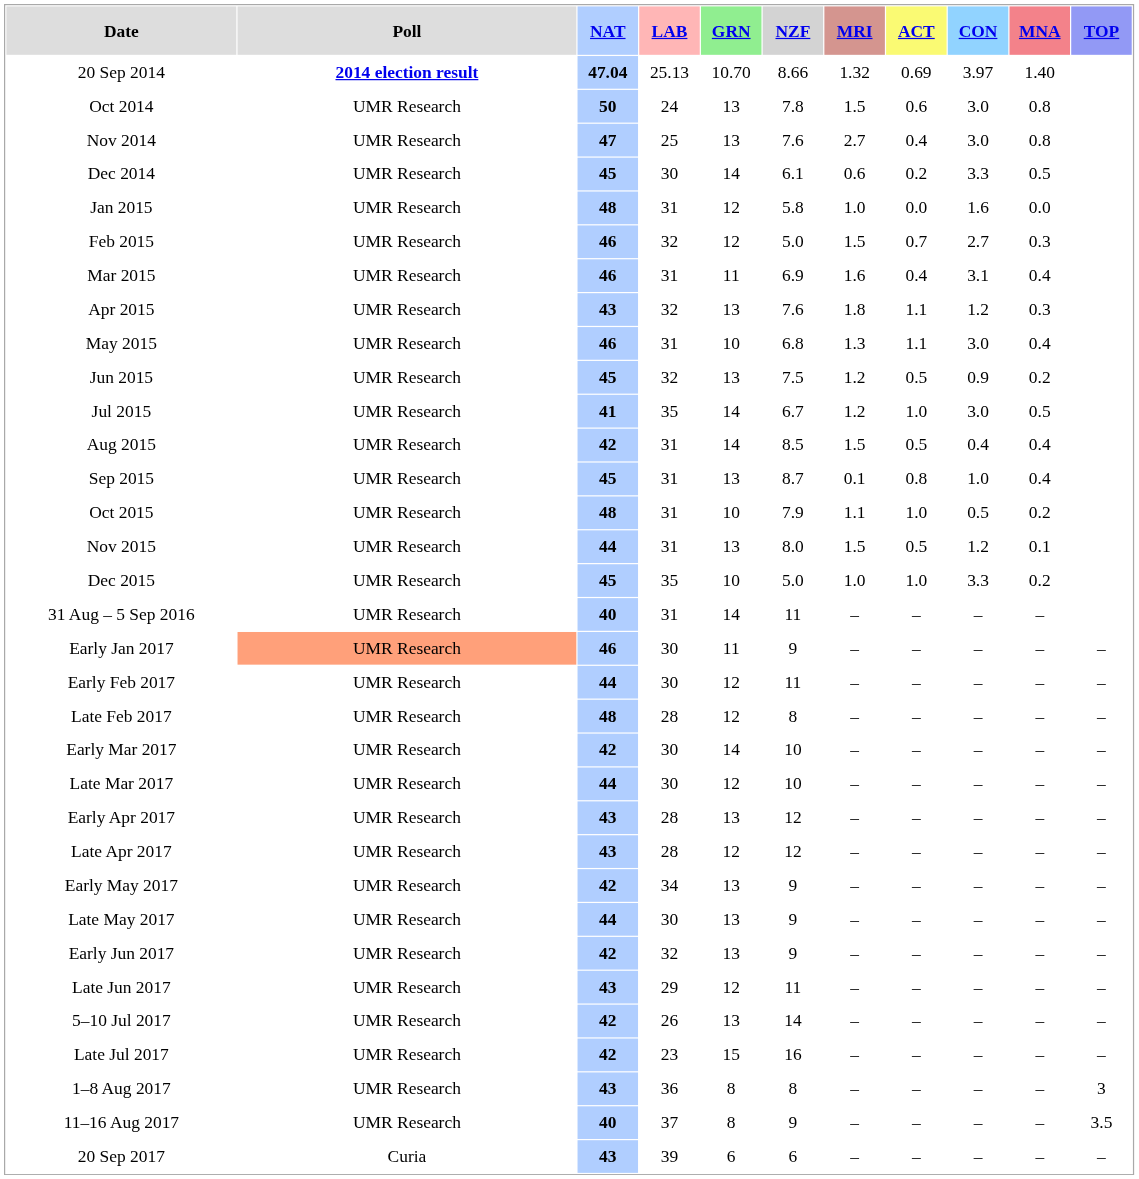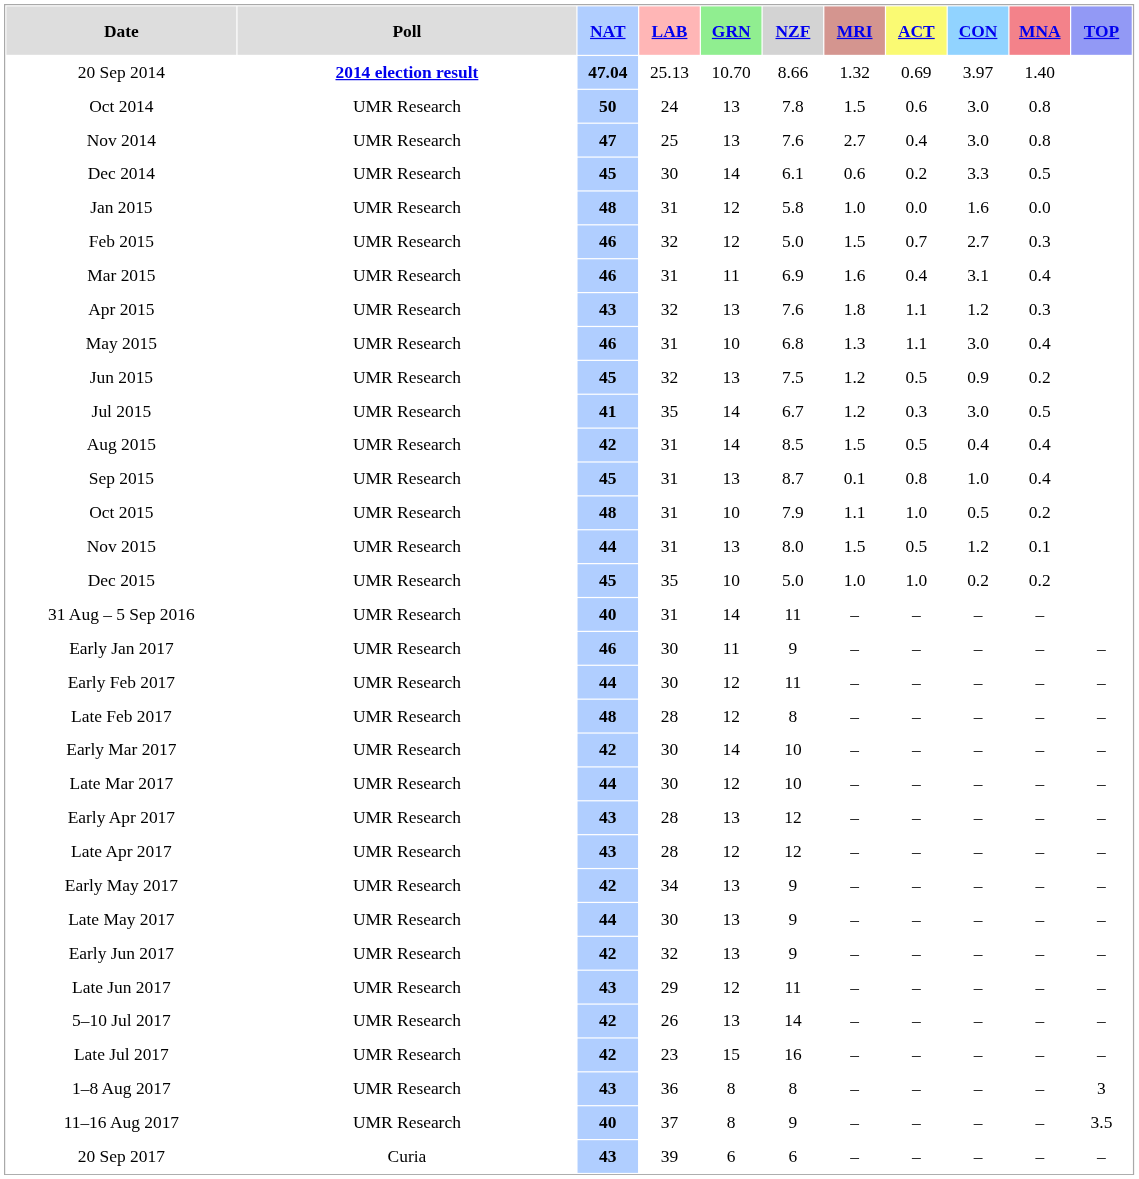 <table class="sortable" cellpadding="5" cellspacing="1" "toccolours" style="text-align:center; margin-right:0.5em; margin-top:0.4em; font-size:90%; border:1px solid darkgray">
 <tr style="height:40px">
 <th style="background:#ddd;width:180px;">Date</th>
 <th style="background:#ddd;width:270px;">Poll<br></th>
 <th style="background-color:#B0CEFF;width:40px"><a href='#'>NAT</a></th>
 <th style="background-color:#FFB6B6;width:40px"><a href='#'>LAB</a></th>
 <th style="background-color:#90EE90;width:40px"><a href='#'>GRN</a></th>
 <th style="background-color:#D3D3D3;width:40px"><a href='#'>NZF</a></th>
 <th style="background-color:#D4958F;width:40px"><a href='#'>MRI</a></th>
 <th style="background-color:#FAFA73;width:40px"><a href='#'>ACT</a></th>
 <th style="background-color:#91D3FF;width:40px"><a href='#'>CON</a></th>
 <th style="background-color:#F3828A;width:40px"><a href='#'>MNA</a></th>
 <th style="background-color:#9299F5;width:40px"><a href='#'>TOP</a></th>
 </tr>
 <tr>
 <td data-sort-value="2014-09-20">20 Sep 2014</td>
 <td><strong><a href='#'>2014 election result</a></strong></td>
 <td style="background-color:#B0CEFF;"><strong>47.04</strong></td>
 <td>25.13</td>
 <td>10.70</td>
 <td>8.66</td>
 <td>1.32</td>
 <td>0.69</td>
 <td>3.97</td>
 <td>1.40</td>
 <td></td>
 </tr>
 <tr>
 <td data-sort-value="2014-10">Oct 2014</td>
 <td>UMR Research</td>
 <td style="background-color:#B0CEFF;"><strong>50</strong></td>
 <td>24</td>
 <td>13</td>
 <td>7.8</td>
 <td>1.5</td>
 <td>0.6</td>
 <td>3.0</td>
 <td>0.8</td>
 <td></td>
 </tr>
 <tr>
 <td data-sort-value="2014-11">Nov 2014</td>
 <td>UMR Research</td>
 <td style="background-color:#B0CEFF;"><strong>47</strong></td>
 <td>25</td>
 <td>13</td>
 <td>7.6</td>
 <td>2.7</td>
 <td>0.4</td>
 <td>3.0</td>
 <td>0.8</td>
 <td></td>
 </tr>
 <tr>
 <td data-sort-value="2014-12">Dec 2014</td>
 <td>UMR Research</td>
 <td style="background-color:#B0CEFF;"><strong>45</strong></td>
 <td>30</td>
 <td>14</td>
 <td>6.1</td>
 <td>0.6</td>
 <td>0.2</td>
 <td>3.3</td>
 <td>0.5</td>
 <td></td>
 </tr>
 <tr>
 <td data-sort-value="2015-01">Jan 2015</td>
 <td>UMR Research</td>
 <td style="background-color:#B0CEFF;"><strong>48</strong></td>
 <td>31</td>
 <td>12</td>
 <td>5.8</td>
 <td>1.0</td>
 <td>0.0</td>
 <td>1.6</td>
 <td>0.0</td>
 <td></td>
 </tr>
 <tr>
 <td data-sort-value="2015-02">Feb 2015</td>
 <td>UMR Research</td>
 <td style="background-color:#B0CEFF;"><strong>46</strong></td>
 <td>32</td>
 <td>12</td>
 <td>5.0</td>
 <td>1.5</td>
 <td>0.7</td>
 <td>2.7</td>
 <td>0.3</td>
 <td></td>
 </tr>
 <tr>
 <td data-sort-value="2015-03">Mar 2015</td>
 <td>UMR Research</td>
 <td style="background-color:#B0CEFF;"><strong>46</strong></td>
 <td>31</td>
 <td>11</td>
 <td>6.9</td>
 <td>1.6</td>
 <td>0.4</td>
 <td>3.1</td>
 <td>0.4</td>
 <td></td>
 </tr>
 <tr>
 <td data-sort-value="2015-04">Apr 2015</td>
 <td>UMR Research</td>
 <td style="background-color:#B0CEFF;"><strong>43</strong></td>
 <td>32</td>
 <td>13</td>
 <td>7.6</td>
 <td>1.8</td>
 <td>1.1</td>
 <td>1.2</td>
 <td>0.3</td>
 <td></td>
 </tr>
 <tr>
 <td data-sort-value="2015-05">May 2015</td>
 <td>UMR Research</td>
 <td style="background-color:#B0CEFF;"><strong>46</strong></td>
 <td>31</td>
 <td>10</td>
 <td>6.8</td>
 <td>1.3</td>
 <td>1.1</td>
 <td>3.0</td>
 <td>0.4</td>
 <td></td>
 </tr>
 <tr>
 <td data-sort-value="2015-06">Jun 2015</td>
 <td>UMR Research</td>
 <td style="background-color:#B0CEFF;"><strong>45</strong></td>
 <td>32</td>
 <td>13</td>
 <td>7.5</td>
 <td>1.2</td>
 <td>0.5</td>
 <td>0.9</td>
 <td>0.2</td>
 <td></td>
 </tr>
 <tr>
 <td data-sort-value="2015-07">Jul 2015</td>
 <td>UMR Research</td>
 <td style="background-color:#B0CEFF;"><strong>41</strong></td>
 <td>35</td>
 <td>14</td>
 <td>6.7</td>
 <td>1.2</td>
-<td>1.0</td>
+<td>0.3</td>
 <td>3.0</td>
 <td>0.5</td>
 <td></td>
 </tr>
 <tr>
 <td data-sort-value="2015-08">Aug 2015</td>
 <td>UMR Research</td>
 <td style="background-color:#B0CEFF;"><strong>42</strong></td>
 <td>31</td>
 <td>14</td>
 <td>8.5</td>
 <td>1.5</td>
 <td>0.5</td>
 <td>0.4</td>
 <td>0.4</td>
 <td></td>
 </tr>
 <tr>
 <td data-sort-value="2015-09">Sep 2015</td>
 <td>UMR Research</td>
 <td style="background-color:#B0CEFF;"><strong>45</strong></td>
 <td>31</td>
 <td>13</td>
 <td>8.7</td>
 <td>0.1</td>
 <td>0.8</td>
 <td>1.0</td>
 <td>0.4</td>
 <td></td>
 </tr>
 <tr>
 <td data-sort-value="2015-10">Oct 2015</td>
 <td>UMR Research</td>
 <td style="background-color:#B0CEFF;"><strong>48</strong></td>
 <td>31</td>
 <td>10</td>
 <td>7.9</td>
 <td>1.1</td>
 <td>1.0</td>
 <td>0.5</td>
 <td>0.2</td>
 <td></td>
 </tr>
 <tr>
 <td data-sort-value="2015-11">Nov 2015</td>
 <td>UMR Research</td>
 <td style="background-color:#B0CEFF;"><strong>44</strong></td>
 <td>31</td>
 <td>13</td>
 <td>8.0</td>
 <td>1.5</td>
 <td>0.5</td>
 <td>1.2</td>
 <td>0.1</td>
 <td></td>
 </tr>
 <tr>
 <td data-sort-value="2015-12">Dec 2015</td>
 <td>UMR Research</td>
 <td style="background-color:#B0CEFF;"><strong>45</strong></td>
 <td>35</td>
 <td>10</td>
 <td>5.0</td>
 <td>1.0</td>
 <td>1.0</td>
-<td>3.3</td>
+<td>0.2</td>
 <td>0.2</td>
 <td></td>
 </tr>
 <tr>
 <td data-sort-value="2016-09-05">31 Aug – 5 Sep 2016</td>
 <td>UMR Research</td>
 <td style="background-color:#B0CEFF;"><strong>40</strong></td>
 <td>31</td>
 <td>14</td>
 <td>11</td>
 <td>–</td>
 <td>–</td>
 <td>–</td>
 <td>–</td>
 <td></td>
 </tr>
 <tr>
 <td data-sort-value="2017-01">Early Jan 2017</td>
-<td style="background: lightsalmon;">UMR Research</td>
+<td>UMR Research</td>
 <td style="background-color:#B0CEFF;"><strong>46</strong></td>
 <td>30</td>
 <td>11</td>
 <td>9</td>
 <td>–</td>
 <td>–</td>
 <td>–</td>
 <td>–</td>
 <td>–</td>
 </tr>
 <tr>
 <td data-sort-value="2017-02 A">Early Feb 2017</td>
 <td>UMR Research</td>
 <td style="background-color:#B0CEFF;"><strong>44</strong></td>
 <td>30</td>
 <td>12</td>
 <td>11</td>
 <td>–</td>
 <td>–</td>
 <td>–</td>
 <td>–</td>
 <td>–</td>
 </tr>
 <tr>
 <td data-sort-value="2017-02 B">Late Feb 2017</td>
 <td>UMR Research</td>
 <td style="background-color:#B0CEFF;"><strong>48</strong></td>
 <td>28</td>
 <td>12</td>
 <td>8</td>
 <td>–</td>
 <td>–</td>
 <td>–</td>
 <td>–</td>
 <td>–</td>
 </tr>
 <tr>
 <td data-sort-value="2017-03 A">Early Mar 2017</td>
 <td>UMR Research</td>
 <td style="background-color:#B0CEFF;"><strong>42</strong></td>
 <td>30</td>
 <td>14</td>
 <td>10</td>
 <td>–</td>
 <td>–</td>
 <td>–</td>
 <td>–</td>
 <td>–</td>
 </tr>
 <tr>
 <td data-sort-value="2017-03 B">Late Mar 2017</td>
 <td>UMR Research</td>
 <td style="background-color:#B0CEFF;"><strong>44</strong></td>
 <td>30</td>
 <td>12</td>
 <td>10</td>
 <td>–</td>
 <td>–</td>
 <td>–</td>
 <td>–</td>
 <td>–</td>
 </tr>
 <tr>
 <td data-sort-value="2017-04 A">Early Apr 2017</td>
 <td>UMR Research</td>
 <td style="background-color:#B0CEFF;"><strong>43</strong></td>
 <td>28</td>
 <td>13</td>
 <td>12</td>
 <td>–</td>
 <td>–</td>
 <td>–</td>
 <td>–</td>
 <td>–</td>
 </tr>
 <tr>
 <td data-sort-value="2017-04 B">Late Apr 2017</td>
 <td>UMR Research</td>
 <td style="background-color:#B0CEFF;"><strong>43</strong></td>
 <td>28</td>
 <td>12</td>
 <td>12</td>
 <td>–</td>
 <td>–</td>
 <td>–</td>
 <td>–</td>
 <td>–</td>
 </tr>
 <tr>
 <td data-sort-value="2017-05 A">Early May 2017</td>
 <td>UMR Research</td>
 <td style="background-color:#B0CEFF;"><strong>42</strong></td>
 <td>34</td>
 <td>13</td>
 <td>9</td>
 <td>–</td>
 <td>–</td>
 <td>–</td>
 <td>–</td>
 <td>–</td>
 </tr>
 <tr>
 <td data-sort-value="2017-05 B">Late May 2017</td>
 <td>UMR Research</td>
 <td style="background-color:#B0CEFF;"><strong>44</strong></td>
 <td>30</td>
 <td>13</td>
 <td>9</td>
 <td>–</td>
 <td>–</td>
 <td>–</td>
 <td>–</td>
 <td>–</td>
 </tr>
 <tr>
 <td data-sort-value="2017-06 A">Early Jun 2017</td>
 <td>UMR Research</td>
 <td style="background-color:#B0CEFF;"><strong>42</strong></td>
 <td>32</td>
 <td>13</td>
 <td>9</td>
 <td>–</td>
 <td>–</td>
 <td>–</td>
 <td>–</td>
 <td>–</td>
 </tr>
 <tr>
 <td data-sort-value="2017-06 B">Late Jun 2017</td>
 <td>UMR Research</td>
 <td style="background-color:#B0CEFF;"><strong>43</strong></td>
 <td>29</td>
 <td>12</td>
 <td>11</td>
 <td>–</td>
 <td>–</td>
 <td>–</td>
 <td>–</td>
 <td>–</td>
 </tr>
 <tr>
 <td data-sort-value="2017-07-10">5–10 Jul 2017</td>
 <td>UMR Research</td>
 <td style="background-color:#B0CEFF;"><strong>42</strong></td>
 <td>26</td>
 <td>13</td>
 <td>14</td>
 <td>–</td>
 <td>–</td>
 <td>–</td>
 <td>–</td>
 <td>–</td>
 </tr>
 <tr>
 <td data-sort-value="2017-07 B">Late Jul 2017</td>
 <td>UMR Research</td>
 <td style="background-color:#B0CEFF;"><strong>42</strong></td>
 <td>23</td>
 <td>15</td>
 <td>16</td>
 <td>–</td>
 <td>–</td>
 <td>–</td>
 <td>–</td>
 <td>–</td>
 </tr>
 <tr>
 <td data-sort-value="2017-08-08">1–8 Aug 2017</td>
 <td>UMR Research</td>
 <td style="background-color:#B0CEFF;"><strong>43</strong></td>
 <td>36</td>
 <td>8</td>
 <td>8</td>
 <td>–</td>
 <td>–</td>
 <td>–</td>
 <td>–</td>
 <td>3</td>
 </tr>
 <tr>
 <td data-sort-value="2017-08-16">11–16 Aug 2017</td>
 <td>UMR Research</td>
 <td style="background-color:#B0CEFF;"><strong>40</strong></td>
 <td>37</td>
 <td>8</td>
 <td>9</td>
 <td>–</td>
 <td>–</td>
 <td>–</td>
 <td>–</td>
 <td>3.5</td>
 </tr>
 <tr>
 <td data-sort-value="2017-09-20">20 Sep 2017</td>
 <td>Curia</td>
 <td style="background-color:#B0CEFF;"><strong>43</strong></td>
 <td>39</td>
 <td>6</td>
 <td>6</td>
 <td>–</td>
 <td>–</td>
 <td>–</td>
 <td>–</td>
 <td>–</td>
 </tr>
 </table>
